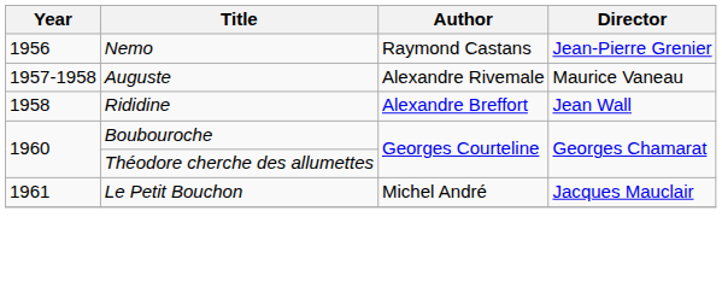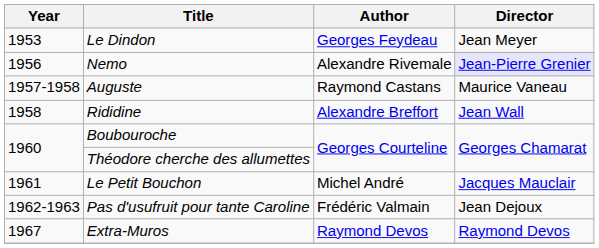 <table class="wikitable">
 <tr>
 <th>Year</th>
 <th>Title</th>
 <th>Author</th>
 <th>Director</th>
 </tr>
 <tr>
+<td>1953</td>
+<td><em>Le Dindon</em></td>
+<td><a href='#'>Georges Feydeau</a></td>
+<td>Jean Meyer</td>
+</tr>
+<tr>
 <td>1956</td>
 <td><em>Nemo</em></td>
-<td>Raymond Castans</td>
-<td><a href='#'>Jean-Pierre Grenier</a></td>
+<td>Alexandre Rivemale</td>
+<td style="background: lavender;"><a href='#'>Jean-Pierre Grenier</a></td>
 </tr>
 <tr>
 <td>1957-1958</td>
 <td><em>Auguste</em></td>
-<td>Alexandre Rivemale</td>
+<td>Raymond Castans</td>
 <td>Maurice Vaneau</td>
 </tr>
 <tr>
 <td>1958</td>
 <td><em>Rididine</em></td>
 <td><a href='#'>Alexandre Breffort</a></td>
 <td><a href='#'>Jean Wall</a></td>
 </tr>
 <tr>
 <td rowspan=2>1960</td>
 <td><em>Boubouroche</em></td>
 <td rowspan=2><a href='#'>Georges Courteline</a></td>
 <td rowspan=2><a href='#'>Georges Chamarat</a></td>
 </tr>
 <tr>
 <td><em>Théodore cherche des allumettes</em></td>
 </tr>
 <tr>
 <td>1961</td>
 <td><em>Le Petit Bouchon</em></td>
 <td>Michel André</td>
 <td><a href='#'>Jacques Mauclair</a></td>
 </tr>
 <tr>
+<td>1962-1963</td>
+<td><em>Pas d'usufruit pour tante Caroline</em></td>
+<td>Frédéric Valmain</td>
+<td>Jean Dejoux</td>
+</tr>
+<tr>
+<td>1967</td>
+<td><em>Extra-Muros</em></td>
+<td><a href='#'>Raymond Devos</a></td>
+<td><a href='#'>Raymond Devos</a></td>
+</tr>
+<tr>
 </tr>
 </table>
